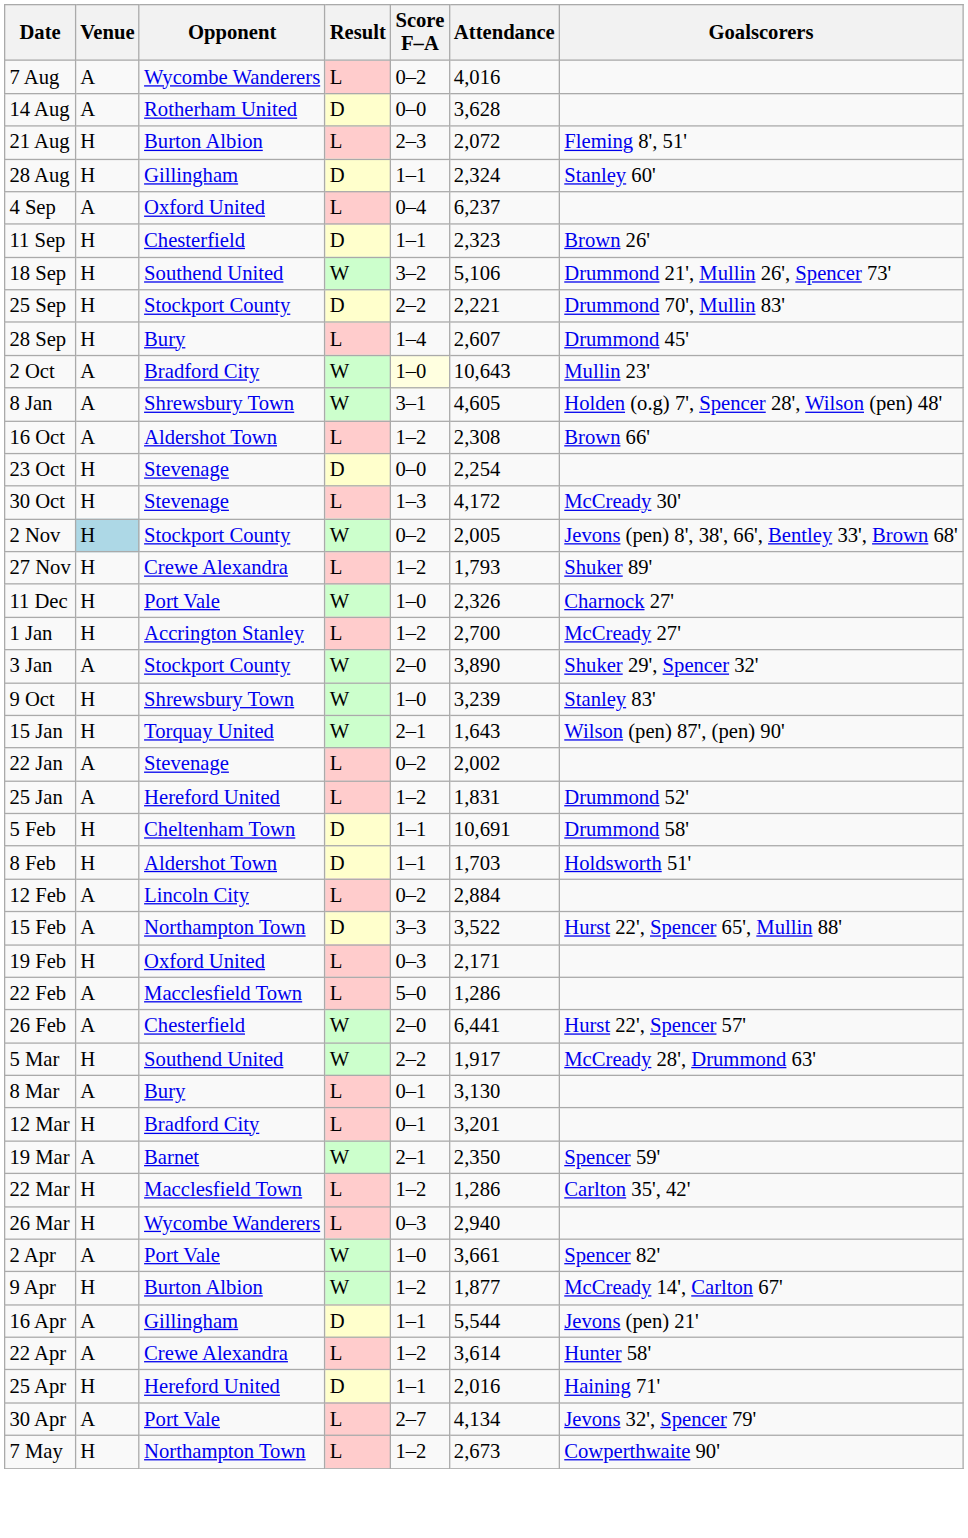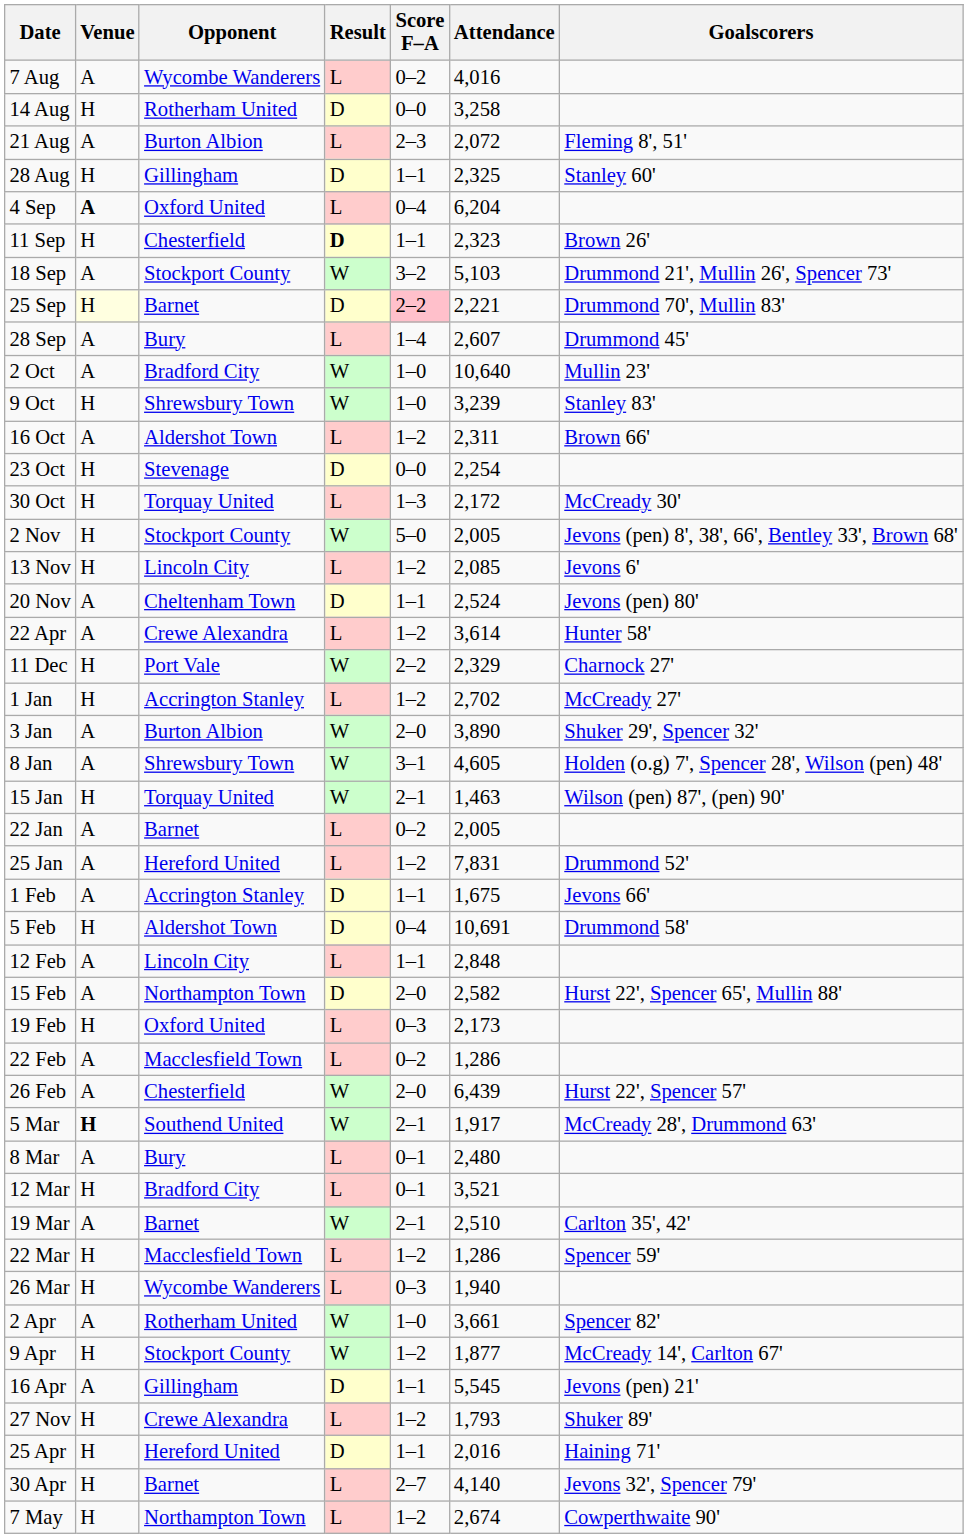 <table class="wikitable">
 <tr>
 <th>Date</th>
 <th>Venue</th>
 <th>Opponent</th>
 <th>Result</th>
 <th>Score<br>F–A</th>
 <th>Attendance</th>
 <th>Goalscorers</th>
 </tr>
 <tr>
 <td>7 Aug</td>
 <td>A</td>
 <td><a href='#'>Wycombe Wanderers</a></td>
 <td bgcolor="#FFCCCC">L</td>
 <td>0–2</td>
 <td>4,016</td>
 <td></td>
 </tr>
 <tr>
 <td>14 Aug</td>
-<td>A</td>
+<td>H</td>
 <td><a href='#'>Rotherham United</a></td>
 <td bgcolor="#FFFFCC">D</td>
 <td>0–0</td>
-<td>3,628</td>
+<td>3,258</td>
 <td></td>
 </tr>
 <tr>
 <td>21 Aug</td>
-<td>H</td>
+<td>A</td>
 <td><a href='#'>Burton Albion</a></td>
 <td bgcolor="#FFCCCC">L</td>
 <td>2–3</td>
 <td>2,072</td>
 <td><a href='#'>Fleming</a> 8', 51'</td>
 </tr>
 <tr>
 <td>28 Aug</td>
 <td>H</td>
 <td><a href='#'>Gillingham</a></td>
 <td bgcolor="#FFFFCC">D</td>
 <td>1–1</td>
-<td>2,324</td>
+<td>2,325</td>
 <td><a href='#'>Stanley</a> 60'</td>
 </tr>
 <tr>
 <td>4 Sep</td>
-<td>A</td>
+<td><strong>A</strong></td>
 <td><a href='#'>Oxford United</a></td>
 <td bgcolor="#FFCCCC">L</td>
 <td>0–4</td>
-<td>6,237</td>
+<td>6,204</td>
 <td></td>
 </tr>
 <tr>
 <td>11 Sep</td>
 <td>H</td>
 <td><a href='#'>Chesterfield</a></td>
-<td bgcolor="#FFFFCC">D</td>
+<td bgcolor="#FFFFCC"><strong>D</strong></td>
 <td>1–1</td>
 <td>2,323</td>
 <td><a href='#'>Brown</a> 26'</td>
 </tr>
 <tr>
 <td>18 Sep</td>
-<td>H</td>
-<td><a href='#'>Southend United</a></td>
+<td>A</td>
+<td><a href='#'>Stockport County</a></td>
 <td bgcolor="#CCFFCC">W</td>
 <td>3–2</td>
-<td>5,106</td>
+<td>5,103</td>
 <td><a href='#'>Drummond</a> 21', <a href='#'>Mullin</a> 26', <a href='#'>Spencer</a> 73'</td>
 </tr>
 <tr>
 <td>25 Sep</td>
-<td>H</td>
-<td><a href='#'>Stockport County</a></td>
+<td style="background: lightyellow;">H</td>
+<td><a href='#'>Barnet</a></td>
 <td bgcolor="#FFFFCC">D</td>
-<td>2–2</td>
+<td style="background: pink;">2–2</td>
 <td>2,221</td>
 <td><a href='#'>Drummond</a> 70', <a href='#'>Mullin</a> 83'</td>
 </tr>
 <tr>
 <td>28 Sep</td>
-<td>H</td>
+<td>A</td>
 <td><a href='#'>Bury</a></td>
 <td bgcolor="#FFCCCC">L</td>
 <td>1–4</td>
 <td>2,607</td>
 <td><a href='#'>Drummond</a> 45'</td>
 </tr>
 <tr>
 <td>2 Oct</td>
 <td>A</td>
 <td><a href='#'>Bradford City</a></td>
 <td bgcolor="#CCFFCC">W</td>
-<td style="background: lightyellow;">1–0</td>
-<td>10,643</td>
+<td>1–0</td>
+<td>10,640</td>
 <td><a href='#'>Mullin</a> 23'</td>
 </tr>
 <tr>
-<td>8 Jan</td>
-<td>A</td>
+<td>9 Oct</td>
+<td>H</td>
 <td><a href='#'>Shrewsbury Town</a></td>
 <td bgcolor="#CCFFCC">W</td>
-<td>3–1</td>
-<td>4,605</td>
-<td><a href='#'>Holden</a> (o.g) 7', <a href='#'>Spencer</a> 28', <a href='#'>Wilson</a> (pen) 48'</td>
+<td>1–0</td>
+<td>3,239</td>
+<td><a href='#'>Stanley</a> 83'</td>
 </tr>
 <tr>
 <td>16 Oct</td>
 <td>A</td>
 <td><a href='#'>Aldershot Town</a></td>
 <td bgcolor="#FFCCCC">L</td>
 <td>1–2</td>
-<td>2,308</td>
+<td>2,311</td>
 <td><a href='#'>Brown</a> 66'</td>
 </tr>
 <tr>
 <td>23 Oct</td>
 <td>H</td>
 <td><a href='#'>Stevenage</a></td>
 <td bgcolor="#FFFFCC">D</td>
 <td>0–0</td>
 <td>2,254</td>
 <td></td>
 </tr>
 <tr>
 <td>30 Oct</td>
 <td>H</td>
-<td><a href='#'>Stevenage</a></td>
+<td><a href='#'>Torquay United</a></td>
 <td bgcolor="#FFCCCC">L</td>
 <td>1–3</td>
-<td>4,172</td>
+<td>2,172</td>
 <td><a href='#'>McCready</a> 30'</td>
 </tr>
 <tr>
 <td>2 Nov</td>
-<td style="background: lightblue;">H</td>
+<td>H</td>
 <td><a href='#'>Stockport County</a></td>
 <td bgcolor="#CCFFCC">W</td>
-<td>0–2</td>
+<td>5–0</td>
 <td>2,005</td>
 <td><a href='#'>Jevons</a> (pen) 8', 38', 66', <a href='#'>Bentley</a> 33', <a href='#'>Brown</a> 68'</td>
 </tr>
 <tr>
-<td>27 Nov</td>
+<td>13 Nov</td>
 <td>H</td>
+<td><a href='#'>Lincoln City</a></td>
+<td bgcolor="#FFCCCC">L</td>
+<td>1–2</td>
+<td>2,085</td>
+<td><a href='#'>Jevons</a> 6'</td>
+</tr>
+<tr>
+<td>20 Nov</td>
+<td>A</td>
+<td><a href='#'>Cheltenham Town</a></td>
+<td bgcolor="#FFFFCC">D</td>
+<td>1–1</td>
+<td>2,524</td>
+<td><a href='#'>Jevons</a> (pen) 80'</td>
+</tr>
+<tr>
+<td>22 Apr</td>
+<td>A</td>
 <td><a href='#'>Crewe Alexandra</a></td>
 <td bgcolor="#FFCCCC">L</td>
 <td>1–2</td>
-<td>1,793</td>
-<td><a href='#'>Shuker</a> 89'</td>
+<td>3,614</td>
+<td><a href='#'>Hunter</a> 58'</td>
 </tr>
 <tr>
 <td>11 Dec</td>
 <td>H</td>
 <td><a href='#'>Port Vale</a></td>
 <td bgcolor="#CCFFCC">W</td>
-<td>1–0</td>
-<td>2,326</td>
+<td>2–2</td>
+<td>2,329</td>
 <td><a href='#'>Charnock</a> 27'</td>
 </tr>
 <tr>
 <td>1 Jan</td>
 <td>H</td>
 <td><a href='#'>Accrington Stanley</a></td>
 <td bgcolor="#FFCCCC">L</td>
 <td>1–2</td>
-<td>2,700</td>
+<td>2,702</td>
 <td><a href='#'>McCready</a> 27'</td>
 </tr>
 <tr>
 <td>3 Jan</td>
 <td>A</td>
-<td><a href='#'>Stockport County</a></td>
+<td><a href='#'>Burton Albion</a></td>
 <td bgcolor="#CCFFCC">W</td>
 <td>2–0</td>
 <td>3,890</td>
 <td><a href='#'>Shuker</a> 29', <a href='#'>Spencer</a> 32'</td>
 </tr>
 <tr>
-<td>9 Oct</td>
-<td>H</td>
+<td>8 Jan</td>
+<td>A</td>
 <td><a href='#'>Shrewsbury Town</a></td>
 <td bgcolor="#CCFFCC">W</td>
-<td>1–0</td>
-<td>3,239</td>
-<td><a href='#'>Stanley</a> 83'</td>
+<td>3–1</td>
+<td>4,605</td>
+<td><a href='#'>Holden</a> (o.g) 7', <a href='#'>Spencer</a> 28', <a href='#'>Wilson</a> (pen) 48'</td>
 </tr>
 <tr>
 <td>15 Jan</td>
 <td>H</td>
 <td><a href='#'>Torquay United</a></td>
 <td bgcolor="#CCFFCC">W</td>
 <td>2–1</td>
-<td>1,643</td>
+<td>1,463</td>
 <td><a href='#'>Wilson</a> (pen) 87', (pen) 90'</td>
 </tr>
 <tr>
 <td>22 Jan</td>
 <td>A</td>
-<td><a href='#'>Stevenage</a></td>
+<td><a href='#'>Barnet</a></td>
 <td bgcolor="#FFCCCC">L</td>
 <td>0–2</td>
-<td>2,002</td>
+<td>2,005</td>
 <td></td>
 </tr>
 <tr>
 <td>25 Jan</td>
 <td>A</td>
 <td><a href='#'>Hereford United</a></td>
 <td bgcolor="#FFCCCC">L</td>
 <td>1–2</td>
-<td>1,831</td>
+<td>7,831</td>
 <td><a href='#'>Drummond</a> 52'</td>
+</tr>
+<tr>
+<td>1 Feb</td>
+<td>A</td>
+<td><a href='#'>Accrington Stanley</a></td>
+<td bgcolor="#FFFFCC">D</td>
+<td>1–1</td>
+<td>1,675</td>
+<td><a href='#'>Jevons</a> 66'</td>
 </tr>
 <tr>
 <td>5 Feb</td>
 <td>H</td>
-<td><a href='#'>Cheltenham Town</a></td>
+<td><a href='#'>Aldershot Town</a></td>
 <td bgcolor="#FFFFCC">D</td>
-<td>1–1</td>
+<td>0–4</td>
 <td>10,691</td>
 <td><a href='#'>Drummond</a> 58'</td>
-</tr>
-<tr>
-<td>8 Feb</td>
-<td>H</td>
-<td><a href='#'>Aldershot Town</a></td>
-<td bgcolor="#FFFFCC">D</td>
-<td>1–1</td>
-<td>1,703</td>
-<td><a href='#'>Holdsworth</a> 51'</td>
 </tr>
 <tr>
 <td>12 Feb</td>
 <td>A</td>
 <td><a href='#'>Lincoln City</a></td>
 <td bgcolor="#FFCCCC">L</td>
-<td>0–2</td>
-<td>2,884</td>
+<td>1–1</td>
+<td>2,848</td>
 <td></td>
 </tr>
 <tr>
 <td>15 Feb</td>
 <td>A</td>
 <td><a href='#'>Northampton Town</a></td>
 <td bgcolor="#FFFFCC">D</td>
-<td>3–3</td>
-<td>3,522</td>
+<td>2–0</td>
+<td>2,582</td>
 <td><a href='#'>Hurst</a> 22', <a href='#'>Spencer</a> 65', <a href='#'>Mullin</a> 88'</td>
 </tr>
 <tr>
 <td>19 Feb</td>
 <td>H</td>
 <td><a href='#'>Oxford United</a></td>
 <td bgcolor="#FFCCCC">L</td>
 <td>0–3</td>
-<td>2,171</td>
+<td>2,173</td>
 <td></td>
 </tr>
 <tr>
 <td>22 Feb</td>
 <td>A</td>
 <td><a href='#'>Macclesfield Town</a></td>
 <td bgcolor="#FFCCCC">L</td>
-<td>5–0</td>
+<td>0–2</td>
 <td>1,286</td>
 <td></td>
 </tr>
 <tr>
 <td>26 Feb</td>
 <td>A</td>
 <td><a href='#'>Chesterfield</a></td>
 <td bgcolor="#CCFFCC">W</td>
 <td>2–0</td>
-<td>6,441</td>
+<td>6,439</td>
 <td><a href='#'>Hurst</a> 22', <a href='#'>Spencer</a> 57'</td>
 </tr>
 <tr>
 <td>5 Mar</td>
-<td>H</td>
+<td><strong>H</strong></td>
 <td><a href='#'>Southend United</a></td>
 <td bgcolor="#CCFFCC">W</td>
-<td>2–2</td>
+<td>2–1</td>
 <td>1,917</td>
 <td><a href='#'>McCready</a> 28', <a href='#'>Drummond</a> 63'</td>
 </tr>
 <tr>
 <td>8 Mar</td>
 <td>A</td>
 <td><a href='#'>Bury</a></td>
 <td bgcolor="#FFCCCC">L</td>
 <td>0–1</td>
-<td>3,130</td>
+<td>2,480</td>
 <td></td>
 </tr>
 <tr>
 <td>12 Mar</td>
 <td>H</td>
 <td><a href='#'>Bradford City</a></td>
 <td bgcolor="#FFCCCC">L</td>
 <td>0–1</td>
-<td>3,201</td>
+<td>3,521</td>
 <td></td>
 </tr>
 <tr>
 <td>19 Mar</td>
 <td>A</td>
 <td><a href='#'>Barnet</a></td>
 <td bgcolor="#CCFFCC">W</td>
 <td>2–1</td>
-<td>2,350</td>
-<td><a href='#'>Spencer</a> 59'</td>
+<td>2,510</td>
+<td><a href='#'>Carlton</a> 35', 42'</td>
 </tr>
 <tr>
 <td>22 Mar</td>
 <td>H</td>
 <td><a href='#'>Macclesfield Town</a></td>
 <td bgcolor="#FFCCCC">L</td>
 <td>1–2</td>
 <td>1,286</td>
-<td><a href='#'>Carlton</a> 35', 42'</td>
+<td><a href='#'>Spencer</a> 59'</td>
 </tr>
 <tr>
 <td>26 Mar</td>
 <td>H</td>
 <td><a href='#'>Wycombe Wanderers</a></td>
 <td bgcolor="#FFCCCC">L</td>
 <td>0–3</td>
-<td>2,940</td>
+<td>1,940</td>
 <td></td>
 </tr>
 <tr>
 <td>2 Apr</td>
 <td>A</td>
-<td><a href='#'>Port Vale</a></td>
+<td><a href='#'>Rotherham United</a></td>
 <td bgcolor="#CCFFCC">W</td>
 <td>1–0</td>
 <td>3,661</td>
 <td><a href='#'>Spencer</a> 82'</td>
 </tr>
 <tr>
 <td>9 Apr</td>
 <td>H</td>
-<td><a href='#'>Burton Albion</a></td>
+<td><a href='#'>Stockport County</a></td>
 <td bgcolor="#CCFFCC">W</td>
 <td>1–2</td>
 <td>1,877</td>
 <td><a href='#'>McCready</a> 14', <a href='#'>Carlton</a> 67'</td>
 </tr>
 <tr>
 <td>16 Apr</td>
 <td>A</td>
 <td><a href='#'>Gillingham</a></td>
 <td bgcolor="#FFFFCC">D</td>
 <td>1–1</td>
-<td>5,544</td>
+<td>5,545</td>
 <td><a href='#'>Jevons</a> (pen) 21'</td>
 </tr>
 <tr>
-<td>22 Apr</td>
-<td>A</td>
+<td>27 Nov</td>
+<td>H</td>
 <td><a href='#'>Crewe Alexandra</a></td>
 <td bgcolor="#FFCCCC">L</td>
 <td>1–2</td>
-<td>3,614</td>
-<td><a href='#'>Hunter</a> 58'</td>
+<td>1,793</td>
+<td><a href='#'>Shuker</a> 89'</td>
 </tr>
 <tr>
 <td>25 Apr</td>
 <td>H</td>
 <td><a href='#'>Hereford United</a></td>
 <td bgcolor="#FFFFCC">D</td>
 <td>1–1</td>
 <td>2,016</td>
 <td><a href='#'>Haining</a> 71'</td>
 </tr>
 <tr>
 <td>30 Apr</td>
-<td>A</td>
-<td><a href='#'>Port Vale</a></td>
+<td>H</td>
+<td><a href='#'>Barnet</a></td>
 <td bgcolor="#FFCCCC">L</td>
 <td>2–7</td>
-<td>4,134</td>
+<td>4,140</td>
 <td><a href='#'>Jevons</a> 32', <a href='#'>Spencer</a> 79'</td>
 </tr>
 <tr>
 <td>7 May</td>
 <td>H</td>
 <td><a href='#'>Northampton Town</a></td>
 <td bgcolor="#FFCCCC">L</td>
 <td>1–2</td>
-<td>2,673</td>
+<td>2,674</td>
 <td><a href='#'>Cowperthwaite</a> 90'</td>
 </tr>
 </table>
